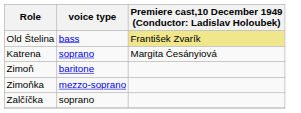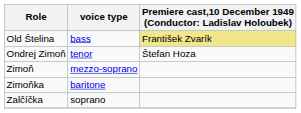 <table class="wikitable">
 <tr>
 <th>Role</th>
 <th>voice type</th>
 <th>Premiere cast,10 December 1949<br>(Conductor: Ladislav Holoubek)</th>
 </tr>
 <tr>
 <td>Old Štelina</td>
 <td><a href='#'>bass</a></td>
 <td style="background: khaki;">František Zvarík</td>
 </tr>
 <tr>
-<td>Katrena</td>
-<td><a href='#'>soprano</a></td>
-<td>Margita Česányiová</td>
+<td>Ondrej Zimoň</td>
+<td><a href='#'>tenor</a></td>
+<td>Štefan Hoza</td>
 </tr>
 <tr>
 <td>Zimoň</td>
-<td><a href='#'>baritone</a></td>
+<td><a href='#'>mezzo-soprano</a></td>
 <td></td>
 </tr>
 <tr>
 <td>Zimoňka</td>
-<td><a href='#'>mezzo-soprano</a></td>
+<td><a href='#'>baritone</a></td>
 <td></td>
 </tr>
 <tr>
 <td>Zalčíčka</td>
 <td>soprano</td>
 <td></td>
 </tr>
 <tr>
 </tr>
 </table>
